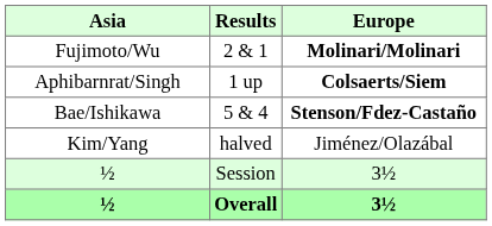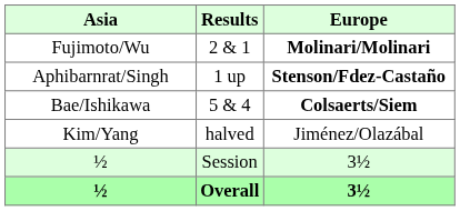 <table border="1" cellpadding="3" style="border-collapse:collapse; text-align:center;">
 <tr style="background:#ddffdd;">
 <th width=160>Asia</th>
 <th>Results</th>
 <th width=160>Europe</th>
 </tr>
 <tr>
 <td>Fujimoto/Wu</td>
 <td>2 & 1</td>
 <td><strong>Molinari/Molinari</strong></td>
 </tr>
 <tr>
 <td>Aphibarnrat/Singh</td>
 <td>1 up</td>
-<td><strong>Colsaerts/Siem</strong></td>
+<td><strong>Stenson/Fdez-Castaño</strong></td>
 </tr>
 <tr>
 <td>Bae/Ishikawa</td>
 <td>5 & 4</td>
-<td><strong>Stenson/Fdez-Castaño</strong></td>
+<td><strong>Colsaerts/Siem</strong></td>
 </tr>
 <tr>
 <td>Kim/Yang</td>
 <td>halved</td>
 <td>Jiménez/Olazábal</td>
 </tr>
 <tr style="background:#ddffdd;">
 <td>½</td>
 <td>Session</td>
 <td>3½</td>
 </tr>
 <tr style="background:#aaffaa;">
 <th>½</th>
 <th>Overall</th>
 <th>3½</th>
 </tr>
 </table>
